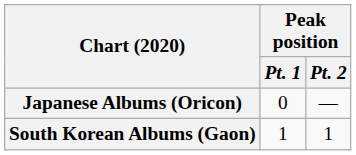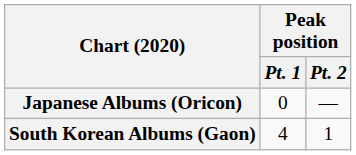 <table class="wikitable sortable plainrowheaders" style="text-align:center">
 <tr>
 <th rowspan="2" scope="col">Chart (2020)</th>
 <th colspan="2" scope="col">Peak<br>position</th>
 </tr>
 <tr>
 <th><em>Pt. 1</em></th>
 <th><em>Pt. 2</em></th>
 </tr>
 <tr>
 <th scope="row">Japanese Albums (Oricon)</th>
 <td>0</td>
 <td>—</td>
 </tr>
 <tr>
 <th scope="row">South Korean Albums (Gaon)</th>
-<td>1</td>
+<td>4</td>
 <td>1</td>
 </tr>
 </table>
